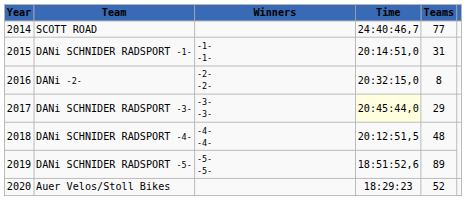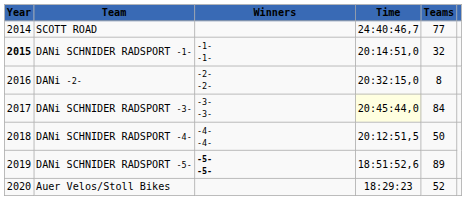 <table class="wikitable sortable" style="text-align:center">
 <tr>
 <th style="background-color:#396ab5">Year</th>
 <th style="background-color:#396ab5"width=200px>Team</th>
 <th style="background-color:#396ab5" width=200px>Winners</th>
 <th style="background-color:#396ab5">Time</th>
 <th style="background-color:#396ab5">Teams</th>
 <th style="background-color:#396ab5"></th>
 </tr>
 <tr>
 <td>2014</td>
 <td align=left>SCOTT ROAD</td>
 <td align=left><br></td>
 <td>24:40:46,7</td>
 <td>77</td>
 <td></td>
 </tr>
 <tr>
-<td>2015</td>
+<td><strong>2015</strong></td>
 <td align=left>DANi SCHNIDER RADSPORT <small>-1-</small></td>
 <td align=left> <small>-1-</small><br> <small>-1-</small></td>
 <td>20:14:51,0</td>
-<td>31</td>
+<td>32</td>
 <td></td>
 </tr>
 <tr>
 <td>2016</td>
 <td align=left>DANi <small>-2-</small></td>
 <td align=left> <small>-2-</small><br> <small>-2-</small></td>
 <td>20:32:15,0</td>
 <td>8</td>
 <td></td>
 </tr>
 <tr>
 <td>2017</td>
 <td align=left>DANi SCHNIDER RADSPORT <small>-3-</small></td>
 <td align=left> <small>-3-</small><br> <small>-3-</small></td>
 <td style="background: lightyellow;">20:45:44,0</td>
-<td>29</td>
+<td>84</td>
 <td></td>
 </tr>
 <tr>
 <td>2018</td>
 <td align=left>DANi SCHNIDER RADSPORT <small>-4-</small></td>
 <td align=left> <small>-4-</small><br> <small>-4-</small></td>
 <td>20:12:51,5</td>
-<td>48</td>
+<td>50</td>
 <td rowspan=2></td>
 </tr>
 <tr>
 <td>2019</td>
 <td align=left>DANi SCHNIDER RADSPORT <small>-5-</small></td>
-<td align=left> <small>-5-</small><br> <small>-5-</small></td>
+<td align=left><strong> <small>-5-</small><br> <small>-5-</small></strong></td>
 <td>18:51:52,6</td>
 <td>89</td>
 </tr>
 <tr>
 <td>2020</td>
 <td align=left>Auer Velos/Stoll Bikes</td>
 <td align=left><br></td>
 <td>18:29:23</td>
 <td>52</td>
 </tr>
 </table>
